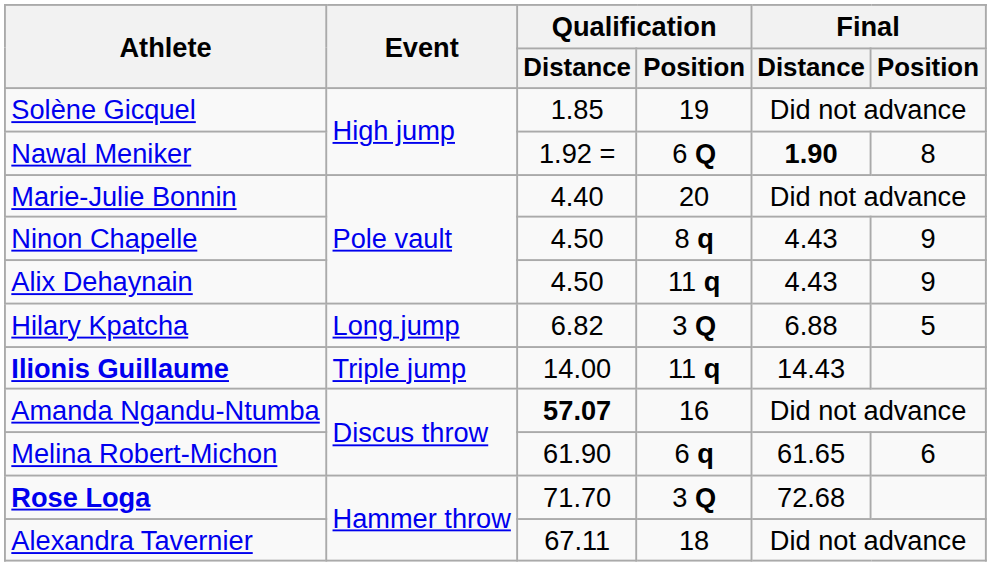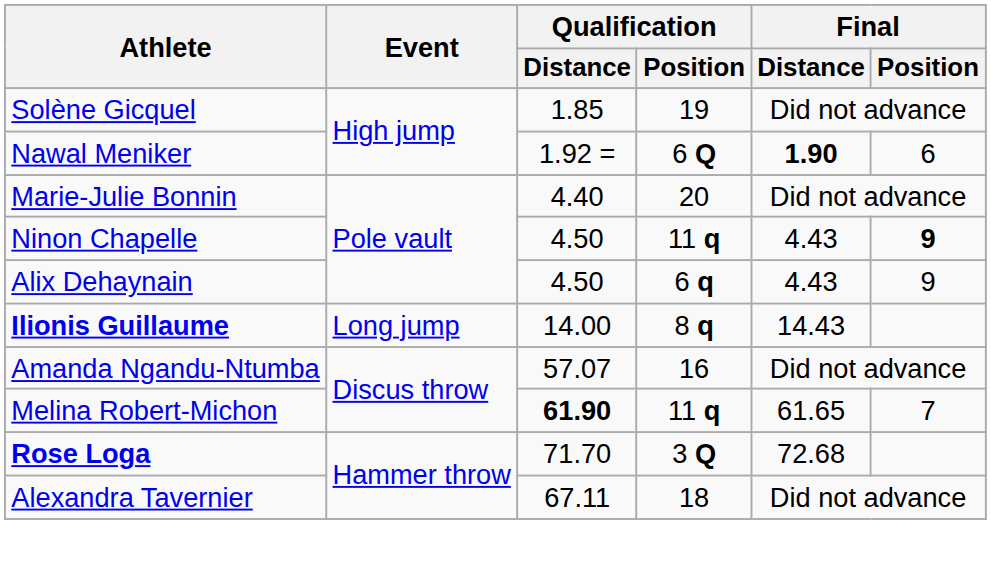 <table class=wikitable style=font-size:90%>
 <tr>
 <th rowspan=2>Athlete</th>
 <th rowspan=2>Event</th>
 <th colspan=2>Qualification</th>
 <th colspan=2>Final</th>
 </tr>
 <tr style=font-size:95%>
 <th>Distance</th>
 <th>Position</th>
 <th>Distance</th>
 <th>Position</th>
 </tr>
 <tr align=center>
 <td align=left><a href='#'>Solène Gicquel</a></td>
 <td align=left rowspan=2><a href='#'>High jump</a></td>
 <td>1.85</td>
 <td>19</td>
 <td colspan=2>Did not advance</td>
 </tr>
 <tr align=center>
 <td align=left><a href='#'>Nawal Meniker</a></td>
 <td>1.92 =</td>
 <td>6 <strong>Q</strong></td>
 <td><strong>1.90</strong></td>
-<td>8</td>
+<td>6</td>
 </tr>
 <tr align=center>
 <td align=left><a href='#'>Marie-Julie Bonnin</a></td>
 <td align=left rowspan=3><a href='#'>Pole vault</a></td>
 <td>4.40</td>
 <td>20</td>
 <td colspan=2>Did not advance</td>
 </tr>
 <tr align=center>
 <td align=left><a href='#'>Ninon Chapelle</a></td>
 <td>4.50</td>
-<td>8 <strong>q</strong></td>
+<td>11 <strong>q</strong></td>
+<td>4.43</td>
+<td><strong>9</strong></td>
+</tr>
+<tr align=center>
+<td align=left><a href='#'>Alix Dehaynain</a></td>
+<td>4.50</td>
+<td>6 <strong>q</strong></td>
 <td>4.43</td>
 <td>9</td>
 </tr>
 <tr align=center>
-<td align=left><a href='#'>Alix Dehaynain</a></td>
-<td>4.50</td>
-<td>11 <strong>q</strong></td>
-<td>4.43</td>
-<td>9</td>
-</tr>
-<tr align=center>
-<td align=left><a href='#'>Hilary Kpatcha</a></td>
+<td align=left><strong><a href='#'>Ilionis Guillaume</a></strong></td>
 <td align=left><a href='#'>Long jump</a></td>
-<td>6.82 </td>
-<td>3 <strong>Q</strong></td>
-<td>6.88 </td>
-<td>5</td>
-</tr>
-<tr align=center>
-<td align=left><strong><a href='#'>Ilionis Guillaume</a></strong></td>
-<td align=left><a href='#'>Triple jump</a></td>
 <td>14.00</td>
-<td>11 <strong>q</strong></td>
+<td>8 <strong>q</strong></td>
 <td>14.43 </td>
 <td></td>
 </tr>
 <tr align=center>
 <td align=left><a href='#'>Amanda Ngandu-Ntumba</a></td>
 <td align=left rowspan=2><a href='#'>Discus throw</a></td>
-<td><strong>57.07</strong></td>
+<td>57.07</td>
 <td>16</td>
 <td colspan=2>Did not advance</td>
 </tr>
 <tr align=center>
 <td align=left><a href='#'>Melina Robert-Michon</a></td>
-<td>61.90</td>
-<td>6 <strong>q</strong></td>
+<td><strong>61.90</strong></td>
+<td>11 <strong>q</strong></td>
 <td>61.65</td>
-<td>6</td>
+<td>7</td>
 </tr>
 <tr align=center>
 <td align=left><strong><a href='#'>Rose Loga</a></strong></td>
 <td align=left rowspan=2><a href='#'>Hammer throw</a></td>
 <td>71.70</td>
 <td>3 <strong>Q</strong></td>
 <td>72.68 </td>
 <td></td>
 </tr>
 <tr align=center>
 <td align=left><a href='#'>Alexandra Tavernier</a></td>
 <td>67.11</td>
 <td>18</td>
 <td colspan=2>Did not advance</td>
 </tr>
 </table>
